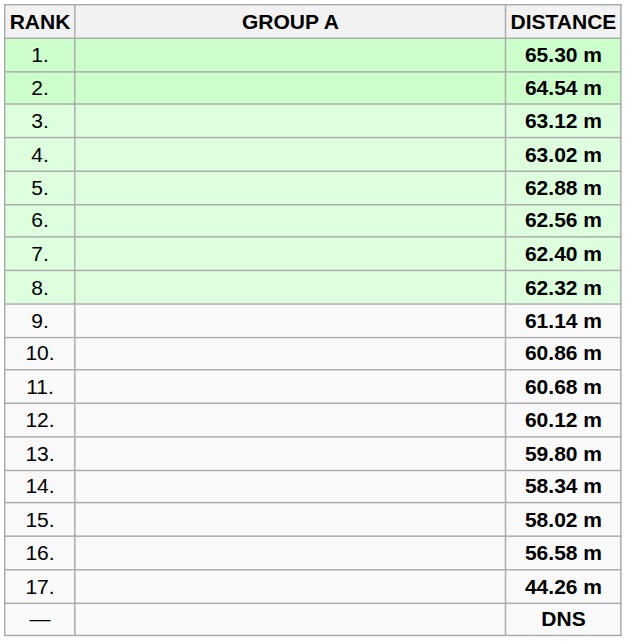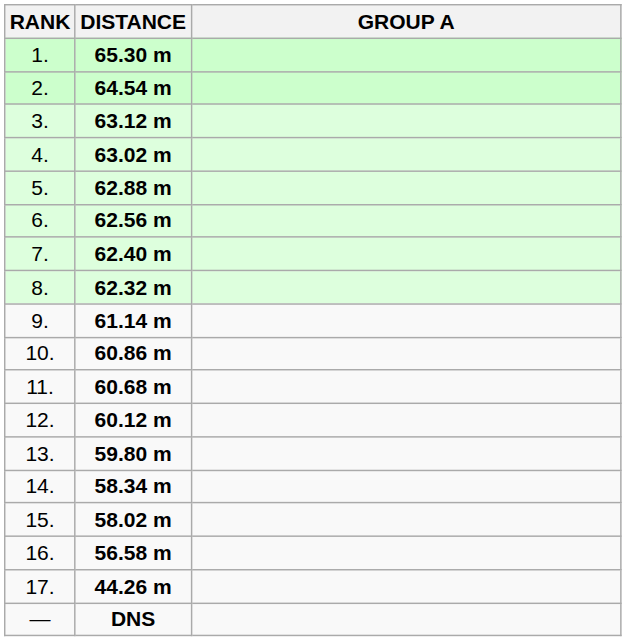 <table class="wikitable" style="border-collapse: collapse; font-size: 90%;">
 <tr>
 <th>RANK</th>
+<th style="width: 5em">DISTANCE</th>
 <th style="width: 20em">GROUP A</th>
-<th style="width: 5em">DISTANCE</th>
 </tr>
 <tr style="background:#ccffcc;">
 <td align="center">1.</td>
+<td align="center"><strong>65.30 m</strong></td>
 <td></td>
-<td align="center"><strong>65.30 m</strong></td>
 </tr>
 <tr style="background:#ccffcc;">
 <td align="center">2.</td>
+<td align="center"><strong>64.54 m</strong></td>
 <td></td>
-<td align="center"><strong>64.54 m</strong></td>
 </tr>
 <tr style="background:#ddffdd;">
 <td align="center">3.</td>
+<td align="center"><strong>63.12 m</strong></td>
 <td></td>
-<td align="center"><strong>63.12 m</strong></td>
 </tr>
 <tr style="background:#ddffdd;">
 <td align="center">4.</td>
+<td align="center"><strong>63.02 m</strong></td>
 <td></td>
-<td align="center"><strong>63.02 m</strong></td>
 </tr>
 <tr style="background:#ddffdd;">
 <td align="center">5.</td>
+<td align="center"><strong>62.88 m</strong></td>
 <td></td>
-<td align="center"><strong>62.88 m</strong></td>
 </tr>
 <tr style="background:#ddffdd;">
 <td align="center">6.</td>
+<td align="center"><strong>62.56 m</strong></td>
 <td></td>
-<td align="center"><strong>62.56 m</strong></td>
 </tr>
 <tr style="background:#ddffdd;">
 <td align="center">7.</td>
+<td align="center"><strong>62.40 m</strong></td>
 <td></td>
-<td align="center"><strong>62.40 m</strong></td>
 </tr>
 <tr style="background:#ddffdd;">
 <td align="center">8.</td>
+<td align="center"><strong>62.32 m</strong></td>
 <td></td>
-<td align="center"><strong>62.32 m</strong></td>
 </tr>
 <tr>
 <td align="center">9.</td>
+<td align="center"><strong>61.14 m</strong></td>
 <td></td>
-<td align="center"><strong>61.14 m</strong></td>
 </tr>
 <tr>
 <td align="center">10.</td>
+<td align="center"><strong>60.86 m</strong></td>
 <td></td>
-<td align="center"><strong>60.86 m</strong></td>
 </tr>
 <tr>
 <td align="center">11.</td>
+<td align="center"><strong>60.68 m</strong></td>
 <td></td>
-<td align="center"><strong>60.68 m</strong></td>
 </tr>
 <tr>
 <td align="center">12.</td>
+<td align="center"><strong>60.12 m</strong></td>
 <td></td>
-<td align="center"><strong>60.12 m</strong></td>
 </tr>
 <tr>
 <td align="center">13.</td>
+<td align="center"><strong>59.80 m</strong></td>
 <td></td>
-<td align="center"><strong>59.80 m</strong></td>
 </tr>
 <tr>
 <td align="center">14.</td>
+<td align="center"><strong>58.34 m</strong></td>
 <td></td>
-<td align="center"><strong>58.34 m</strong></td>
 </tr>
 <tr>
 <td align="center">15.</td>
+<td align="center"><strong>58.02 m</strong></td>
 <td></td>
-<td align="center"><strong>58.02 m</strong></td>
 </tr>
 <tr>
 <td align="center">16.</td>
+<td align="center"><strong>56.58 m</strong></td>
 <td></td>
-<td align="center"><strong>56.58 m</strong></td>
 </tr>
 <tr>
 <td align="center">17.</td>
+<td align="center"><strong>44.26 m</strong></td>
 <td></td>
-<td align="center"><strong>44.26 m</strong></td>
 </tr>
 <tr>
 <td align="center">—</td>
+<td align="center"><strong>DNS</strong></td>
 <td></td>
-<td align="center"><strong>DNS</strong></td>
 </tr>
 </table>
